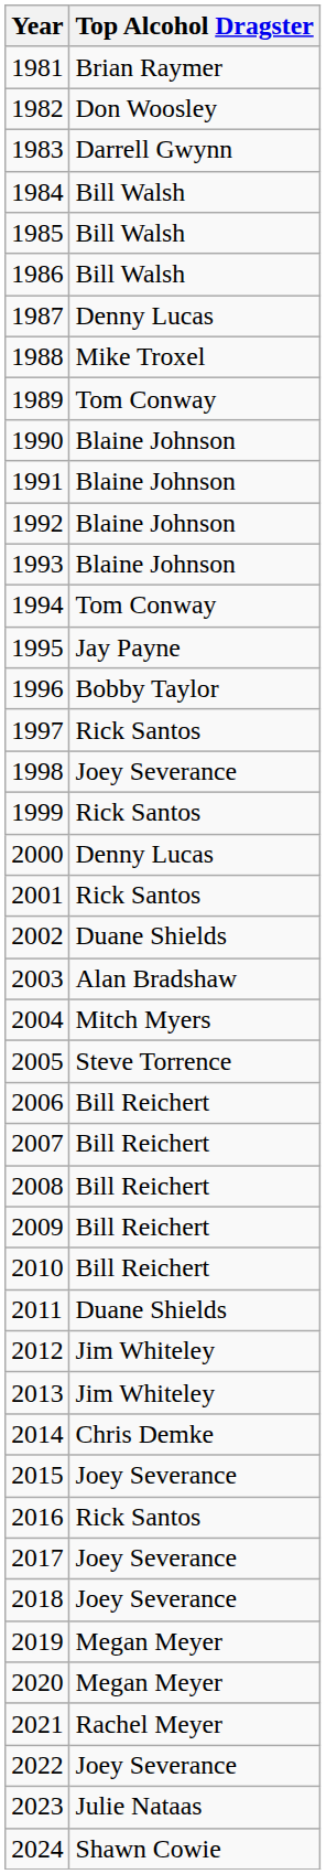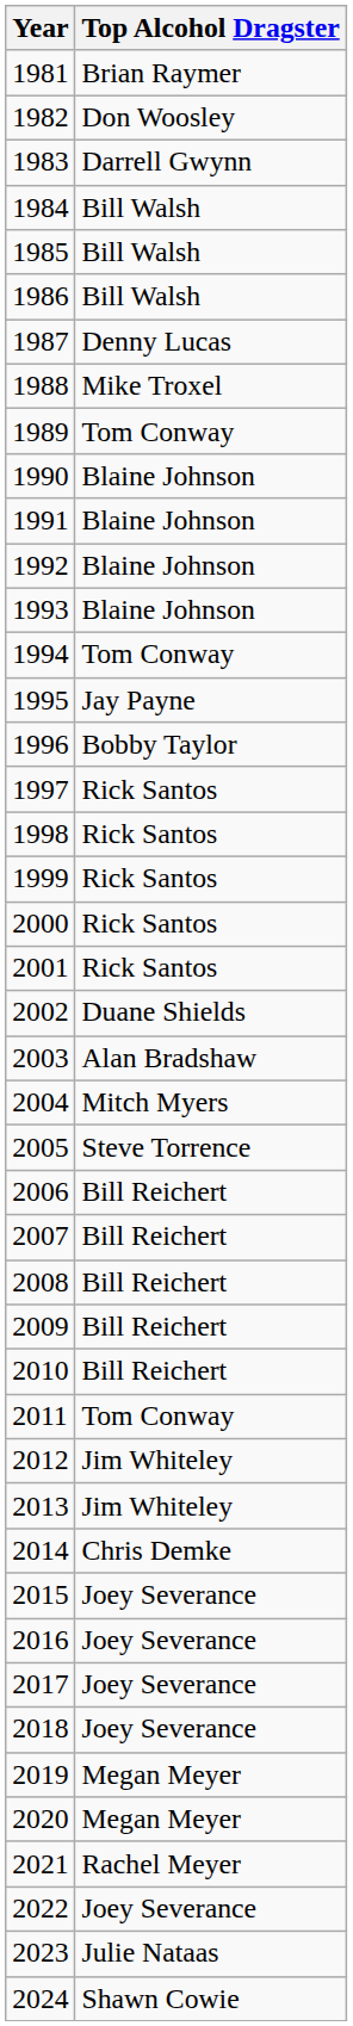 <table class="wikitable">
 <tr>
 <th>Year</th>
 <th>Top Alcohol <a href='#'>Dragster</a></th>
 </tr>
 <tr>
 <td>1981</td>
 <td>Brian Raymer</td>
 </tr>
 <tr>
 <td>1982</td>
 <td>Don Woosley</td>
 </tr>
 <tr>
 <td>1983</td>
 <td>Darrell Gwynn</td>
 </tr>
 <tr>
 <td>1984</td>
 <td>Bill Walsh</td>
 </tr>
 <tr>
 <td>1985</td>
 <td>Bill Walsh</td>
 </tr>
 <tr>
 <td>1986</td>
 <td>Bill Walsh</td>
 </tr>
 <tr>
 <td>1987</td>
 <td>Denny Lucas</td>
 </tr>
 <tr>
 <td>1988</td>
 <td>Mike Troxel</td>
 </tr>
 <tr>
 <td>1989</td>
 <td>Tom Conway</td>
 </tr>
 <tr>
 <td>1990</td>
 <td>Blaine Johnson</td>
 </tr>
 <tr>
 <td>1991</td>
 <td>Blaine Johnson</td>
 </tr>
 <tr>
 <td>1992</td>
 <td>Blaine Johnson</td>
 </tr>
 <tr>
 <td>1993</td>
 <td>Blaine Johnson</td>
 </tr>
 <tr>
 <td>1994</td>
 <td>Tom Conway</td>
 </tr>
 <tr>
 <td>1995</td>
 <td>Jay Payne</td>
 </tr>
 <tr>
 <td>1996</td>
 <td>Bobby Taylor</td>
 </tr>
 <tr>
 <td>1997</td>
 <td>Rick Santos</td>
 </tr>
 <tr>
 <td>1998</td>
-<td>Joey Severance</td>
+<td>Rick Santos</td>
 </tr>
 <tr>
 <td>1999</td>
 <td>Rick Santos</td>
 </tr>
 <tr>
 <td>2000</td>
-<td>Denny Lucas</td>
+<td>Rick Santos</td>
 </tr>
 <tr>
 <td>2001</td>
 <td>Rick Santos</td>
 </tr>
 <tr>
 <td>2002</td>
 <td>Duane Shields</td>
 </tr>
 <tr>
 <td>2003</td>
 <td>Alan Bradshaw</td>
 </tr>
 <tr>
 <td>2004</td>
 <td>Mitch Myers</td>
 </tr>
 <tr>
 <td>2005</td>
 <td>Steve Torrence</td>
 </tr>
 <tr>
 <td>2006</td>
 <td>Bill Reichert</td>
 </tr>
 <tr>
 <td>2007</td>
 <td>Bill Reichert</td>
 </tr>
 <tr>
 <td>2008</td>
 <td>Bill Reichert</td>
 </tr>
 <tr>
 <td>2009</td>
 <td>Bill Reichert</td>
 </tr>
 <tr>
 <td>2010</td>
 <td>Bill Reichert</td>
 </tr>
 <tr>
 <td>2011</td>
-<td>Duane Shields</td>
+<td>Tom Conway</td>
 </tr>
 <tr>
 <td>2012</td>
 <td>Jim Whiteley</td>
 </tr>
 <tr>
 <td>2013</td>
 <td>Jim Whiteley</td>
 </tr>
 <tr>
 <td>2014</td>
 <td>Chris Demke</td>
 </tr>
 <tr>
 <td>2015</td>
 <td>Joey Severance</td>
 </tr>
 <tr>
 <td>2016</td>
-<td>Rick Santos</td>
+<td>Joey Severance</td>
 </tr>
 <tr>
 <td>2017</td>
 <td>Joey Severance</td>
 </tr>
 <tr>
 <td>2018</td>
 <td>Joey Severance</td>
 </tr>
 <tr>
 <td>2019</td>
 <td>Megan Meyer</td>
 </tr>
 <tr>
 <td>2020</td>
 <td>Megan Meyer</td>
 </tr>
 <tr>
 <td>2021</td>
 <td>Rachel Meyer</td>
 </tr>
 <tr>
 <td>2022</td>
 <td>Joey Severance</td>
 </tr>
 <tr>
 <td>2023</td>
 <td>Julie Nataas</td>
 </tr>
 <tr>
 <td>2024</td>
 <td>Shawn Cowie</td>
 </tr>
 <tr>
 </tr>
 </table>
